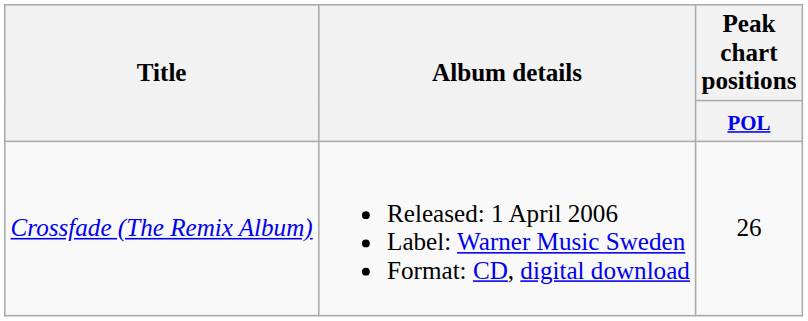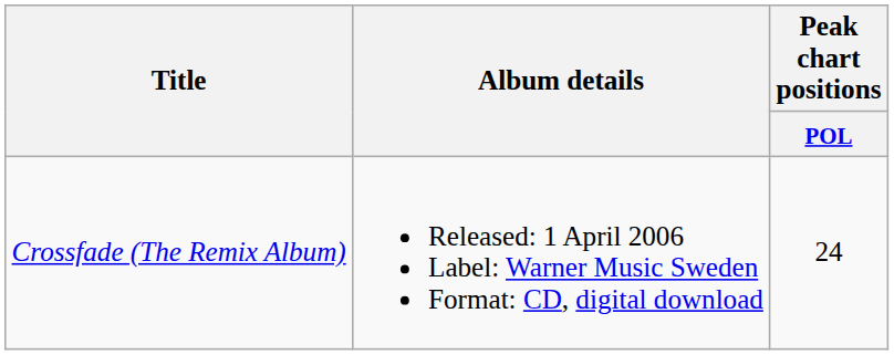 <table class="wikitable">
 <tr>
 <th rowspan="2">Title</th>
 <th rowspan="2">Album details</th>
 <th>Peak chart positions</th>
 </tr>
 <tr>
 <th style="width:30px;"><small><a href='#'>POL</a><br></small></th>
 </tr>
 <tr>
 <td><em><a href='#'>Crossfade (The Remix Album)</a></em></td>
 <td><br><ul><li>Released: 1 April 2006</li><li>Label: <a href='#'>Warner Music Sweden</a></li><li>Format: <a href='#'>CD</a>, <a href='#'>digital download</a></li></ul></td>
-<td style="text-align:center;">26</td>
+<td style="text-align:center;">24</td>
 </tr>
 </table>
